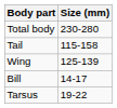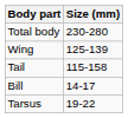 <table class="wikitable">
 <tr>
 <th>Body part</th>
 <th>Size (mm)</th>
 </tr>
 <tr>
 <td>Total body</td>
 <td>230-280</td>
 </tr>
 <tr>
+<td>Wing</td>
+<td>125-139</td>
+</tr>
+<tr>
 <td>Tail</td>
 <td>115-158</td>
-</tr>
-<tr>
-<td>Wing</td>
-<td>125-139</td>
 </tr>
 <tr>
 <td>Bill</td>
 <td>14-17</td>
 </tr>
 <tr>
 <td>Tarsus</td>
 <td>19-22</td>
 </tr>
 </table>
